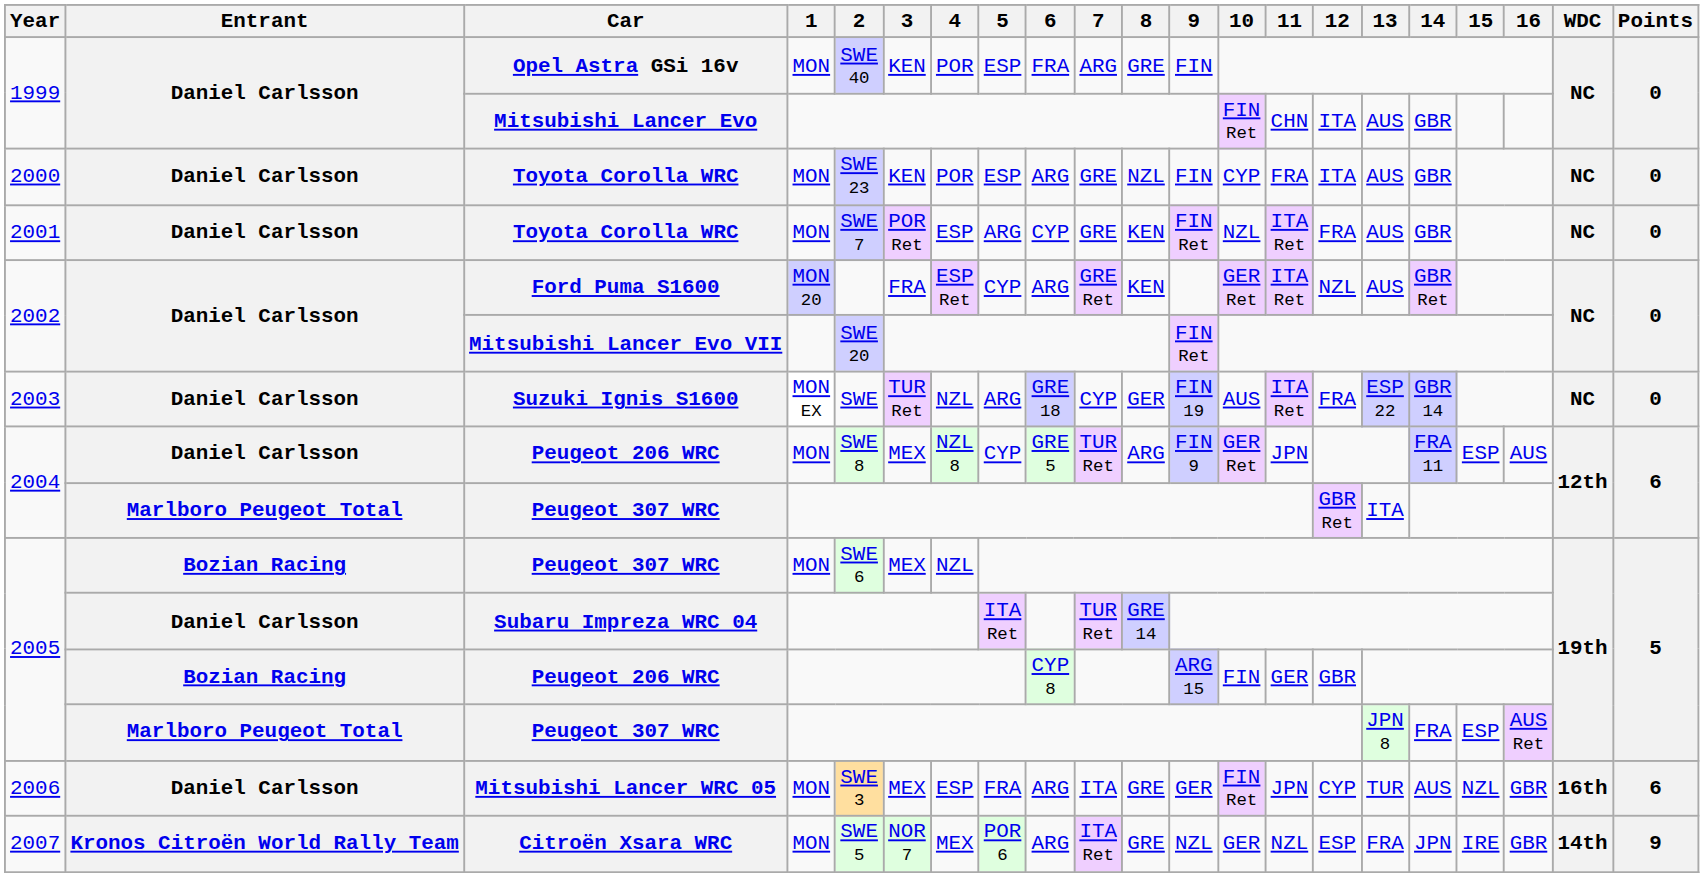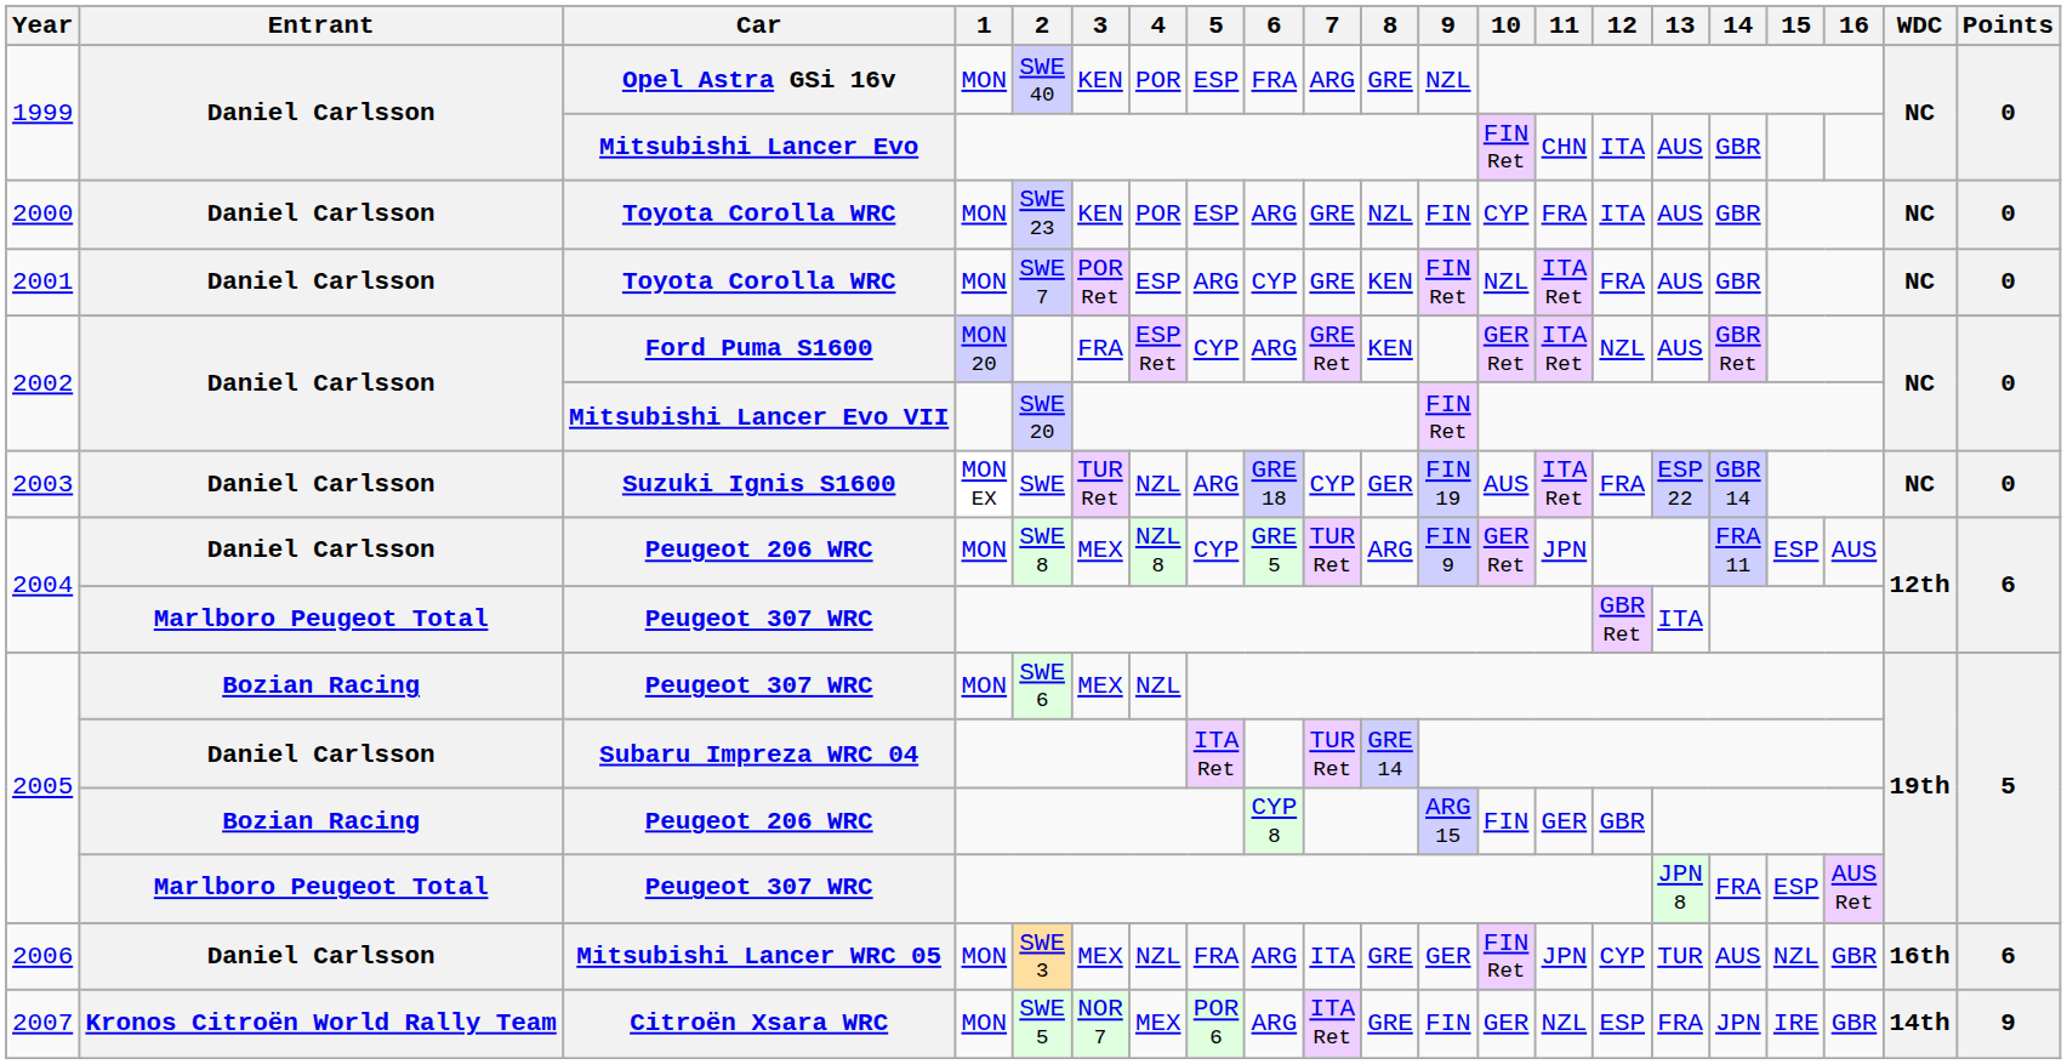 <table class="wikitable" style="text-align:center; font-size:85%">
 <tr>
 <th>Year</th>
 <th>Entrant</th>
 <th>Car</th>
 <th>1</th>
 <th>2</th>
 <th>3</th>
 <th>4</th>
 <th>5</th>
 <th>6</th>
 <th>7</th>
 <th>8</th>
 <th>9</th>
 <th>10</th>
 <th>11</th>
 <th>12</th>
 <th>13</th>
 <th>14</th>
 <th>15</th>
 <th>16</th>
 <th>WDC</th>
 <th>Points</th>
 </tr>
 <tr>
 <td rowspan=2><a href='#'>1999</a></td>
 <th rowspan=2 nowrap>Daniel Carlsson</th>
 <th nowrap><a href='#'>Opel Astra</a> GSi 16v</th>
 <td><a href='#'>MON</a></td>
 <td style="background:#CFCFFF;"><a href='#'>SWE</a><br><small>40</small></td>
 <td><a href='#'>KEN</a></td>
 <td><a href='#'>POR</a></td>
 <td><a href='#'>ESP</a></td>
 <td><a href='#'>FRA</a></td>
 <td><a href='#'>ARG</a></td>
 <td><a href='#'>GRE</a></td>
-<td><a href='#'>FIN</a></td>
+<td><a href='#'>NZL</a></td>
 <td colspan=7></td>
 <th rowspan=2>NC</th>
 <th rowspan=2>0</th>
 </tr>
 <tr>
 <th nowrap><a href='#'>Mitsubishi Lancer Evo</a></th>
 <td colspan=9></td>
 <td style="background:#EFCFFF;"><a href='#'>FIN</a><br><small>Ret</small></td>
 <td><a href='#'>CHN</a></td>
 <td><a href='#'>ITA</a></td>
 <td><a href='#'>AUS</a></td>
 <td><a href='#'>GBR</a></td>
 <td></td>
 </tr>
 <tr>
 <td><a href='#'>2000</a></td>
 <th nowrap>Daniel Carlsson</th>
 <th nowrap><a href='#'>Toyota Corolla WRC</a></th>
 <td><a href='#'>MON</a></td>
 <td style="background:#CFCFFF;"><a href='#'>SWE</a><br><small>23</small></td>
 <td><a href='#'>KEN</a></td>
 <td><a href='#'>POR</a></td>
 <td><a href='#'>ESP</a></td>
 <td><a href='#'>ARG</a></td>
 <td><a href='#'>GRE</a></td>
 <td><a href='#'>NZL</a></td>
 <td><a href='#'>FIN</a></td>
 <td><a href='#'>CYP</a></td>
 <td><a href='#'>FRA</a></td>
 <td><a href='#'>ITA</a></td>
 <td><a href='#'>AUS</a></td>
 <td><a href='#'>GBR</a></td>
 <td colspan=2></td>
 <th>NC</th>
 <th>0</th>
 </tr>
 <tr>
 <td><a href='#'>2001</a></td>
 <th nowrap>Daniel Carlsson</th>
 <th nowrap><a href='#'>Toyota Corolla WRC</a></th>
 <td><a href='#'>MON</a></td>
 <td style="background:#CFCFFF;"><a href='#'>SWE</a><br><small>7</small></td>
 <td style="background:#EFCFFF;"><a href='#'>POR</a><br><small>Ret</small></td>
 <td><a href='#'>ESP</a></td>
 <td><a href='#'>ARG</a></td>
 <td><a href='#'>CYP</a></td>
 <td><a href='#'>GRE</a></td>
 <td><a href='#'>KEN</a></td>
 <td style="background:#EFCFFF;"><a href='#'>FIN</a><br><small>Ret</small></td>
 <td><a href='#'>NZL</a></td>
 <td style="background:#EFCFFF;"><a href='#'>ITA</a><br><small>Ret</small></td>
 <td><a href='#'>FRA</a></td>
 <td><a href='#'>AUS</a></td>
 <td><a href='#'>GBR</a></td>
 <td colspan=2></td>
 <th>NC</th>
 <th>0</th>
 </tr>
 <tr>
 <td rowspan=2><a href='#'>2002</a></td>
 <th rowspan=2 nowrap>Daniel Carlsson</th>
 <th nowrap><a href='#'>Ford Puma S1600</a></th>
 <td style="background:#CFCFFF;"><a href='#'>MON</a><br><small>20</small></td>
 <td></td>
 <td><a href='#'>FRA</a></td>
 <td style="background:#EFCFFF;"><a href='#'>ESP</a><br><small>Ret</small></td>
 <td><a href='#'>CYP</a></td>
 <td><a href='#'>ARG</a></td>
 <td style="background:#EFCFFF;"><a href='#'>GRE</a><br><small>Ret</small></td>
 <td><a href='#'>KEN</a></td>
 <td></td>
 <td style="background:#EFCFFF;"><a href='#'>GER</a><br><small>Ret</small></td>
 <td style="background:#EFCFFF;"><a href='#'>ITA</a><br><small>Ret</small></td>
 <td><a href='#'>NZL</a></td>
 <td><a href='#'>AUS</a></td>
 <td style="background:#EFCFFF;"><a href='#'>GBR</a><br><small>Ret</small></td>
 <td colspan=2></td>
 <th rowspan=2>NC</th>
 <th rowspan=2>0</th>
 </tr>
 <tr>
 <th nowrap><a href='#'>Mitsubishi Lancer Evo VII</a></th>
 <td></td>
 <td style="background:#CFCFFF;"><a href='#'>SWE</a><br><small>20</small></td>
 <td colspan=6></td>
 <td style="background:#EFCFFF;"><a href='#'>FIN</a><br><small>Ret</small></td>
 <td colspan=7></td>
 </tr>
 <tr>
 <td><a href='#'>2003</a></td>
 <th nowrap>Daniel Carlsson</th>
 <th nowrap><a href='#'>Suzuki Ignis S1600</a></th>
 <td style="background:#FFFFFF;"><a href='#'>MON</a><br><small>EX</small></td>
 <td><a href='#'>SWE</a></td>
 <td style="background:#EFCFFF;"><a href='#'>TUR</a><br><small>Ret</small></td>
 <td><a href='#'>NZL</a></td>
 <td><a href='#'>ARG</a></td>
 <td style="background:#CFCFFF;"><a href='#'>GRE</a><br><small>18</small></td>
 <td><a href='#'>CYP</a></td>
 <td><a href='#'>GER</a></td>
 <td style="background:#CFCFFF;"><a href='#'>FIN</a><br><small>19</small></td>
 <td><a href='#'>AUS</a></td>
 <td style="background:#EFCFFF;"><a href='#'>ITA</a><br><small>Ret</small></td>
 <td><a href='#'>FRA</a></td>
 <td style="background:#CFCFFF;"><a href='#'>ESP</a><br><small>22</small></td>
 <td style="background:#CFCFFF;"><a href='#'>GBR</a><br><small>14</small></td>
 <td colspan=2></td>
 <th>NC</th>
 <th>0</th>
 </tr>
 <tr>
 <td rowspan=2><a href='#'>2004</a></td>
 <th nowrap>Daniel Carlsson</th>
 <th nowrap><a href='#'>Peugeot 206 WRC</a></th>
 <td><a href='#'>MON</a></td>
 <td style="background:#DFFFDF;"><a href='#'>SWE</a><br><small>8</small></td>
 <td><a href='#'>MEX</a></td>
 <td style="background:#DFFFDF;"><a href='#'>NZL</a><br><small>8</small></td>
 <td><a href='#'>CYP</a></td>
 <td style="background:#DFFFDF;"><a href='#'>GRE</a><br><small>5</small></td>
 <td style="background:#EFCFFF;"><a href='#'>TUR</a><br><small>Ret</small></td>
 <td><a href='#'>ARG</a></td>
 <td style="background:#CFCFFF;"><a href='#'>FIN</a><br><small>9</small></td>
 <td style="background:#EFCFFF;"><a href='#'>GER</a><br><small>Ret</small></td>
 <td><a href='#'>JPN</a></td>
 <td colspan=2></td>
 <td style="background:#CFCFFF;"><a href='#'>FRA</a><br><small>11</small></td>
 <td><a href='#'>ESP</a></td>
 <td><a href='#'>AUS</a></td>
 <th rowspan=2>12th</th>
 <th rowspan=2>6</th>
 </tr>
 <tr>
 <th nowrap><a href='#'>Marlboro Peugeot Total</a></th>
 <th nowrap><a href='#'>Peugeot 307 WRC</a></th>
 <td colspan=11></td>
 <td style="background:#EFCFFF;"><a href='#'>GBR</a><br><small>Ret</small></td>
 <td><a href='#'>ITA</a></td>
 <td colspan=3></td>
 </tr>
 <tr>
 <td rowspan=4><a href='#'>2005</a></td>
 <th nowrap><a href='#'>Bozian Racing</a></th>
 <th nowrap><a href='#'>Peugeot 307 WRC</a></th>
 <td><a href='#'>MON</a></td>
 <td style="background:#DFFFDF;"><a href='#'>SWE</a><br><small>6</small></td>
 <td><a href='#'>MEX</a></td>
 <td><a href='#'>NZL</a></td>
 <td colspan=12></td>
 <th rowspan=4>19th</th>
 <th rowspan=4>5</th>
 </tr>
 <tr>
 <th nowrap>Daniel Carlsson</th>
 <th nowrap><a href='#'>Subaru Impreza WRC 04</a></th>
 <td colspan=4></td>
 <td style="background:#EFCFFF;"><a href='#'>ITA</a><br><small>Ret</small></td>
 <td></td>
 <td style="background:#EFCFFF;"><a href='#'>TUR</a><br><small>Ret</small></td>
 <td style="background:#CFCFFF;"><a href='#'>GRE</a><br><small>14</small></td>
 <td colspan=8></td>
 </tr>
 <tr>
 <th nowrap><a href='#'>Bozian Racing</a></th>
 <th nowrap><a href='#'>Peugeot 206 WRC</a></th>
 <td colspan=5></td>
 <td style="background:#DFFFDF;"><a href='#'>CYP</a><br><small>8</small></td>
 <td colspan=2></td>
 <td style="background:#CFCFFF;"><a href='#'>ARG</a><br><small>15</small></td>
 <td><a href='#'>FIN</a></td>
 <td><a href='#'>GER</a></td>
 <td><a href='#'>GBR</a></td>
 <td colspan=4></td>
 </tr>
 <tr>
 <th nowrap><a href='#'>Marlboro Peugeot Total</a></th>
 <th nowrap><a href='#'>Peugeot 307 WRC</a></th>
 <td colspan=12></td>
 <td style="background:#DFFFDF;"><a href='#'>JPN</a><br><small>8</small></td>
 <td><a href='#'>FRA</a></td>
 <td><a href='#'>ESP</a></td>
 <td style="background:#EFCFFF;"><a href='#'>AUS</a><br><small>Ret</small></td>
 </tr>
 <tr>
 <td><a href='#'>2006</a></td>
 <th nowrap>Daniel Carlsson</th>
 <th nowrap><a href='#'>Mitsubishi Lancer WRC 05</a></th>
 <td><a href='#'>MON</a></td>
 <td style="background:#FFDF9F;"><a href='#'>SWE</a><br><small>3</small></td>
 <td><a href='#'>MEX</a></td>
-<td><a href='#'>ESP</a></td>
+<td><a href='#'>NZL</a></td>
 <td><a href='#'>FRA</a></td>
 <td><a href='#'>ARG</a></td>
 <td><a href='#'>ITA</a></td>
 <td><a href='#'>GRE</a></td>
 <td><a href='#'>GER</a></td>
 <td style="background:#EFCFFF;"><a href='#'>FIN</a><br><small>Ret</small></td>
 <td><a href='#'>JPN</a></td>
 <td><a href='#'>CYP</a></td>
 <td><a href='#'>TUR</a></td>
 <td><a href='#'>AUS</a></td>
 <td><a href='#'>NZL</a></td>
 <td><a href='#'>GBR</a></td>
 <th>16th</th>
 <th>6</th>
 </tr>
 <tr>
 <td><a href='#'>2007</a></td>
 <th nowrap><a href='#'>Kronos Citroën World Rally Team</a></th>
 <th nowrap><a href='#'>Citroën Xsara WRC</a></th>
 <td><a href='#'>MON</a></td>
 <td style="background:#DFFFDF;"><a href='#'>SWE</a><br><small>5</small></td>
 <td style="background:#DFFFDF;"><a href='#'>NOR</a><br><small>7</small></td>
 <td><a href='#'>MEX</a></td>
 <td style="background:#DFFFDF;"><a href='#'>POR</a><br><small>6</small></td>
 <td><a href='#'>ARG</a></td>
 <td style="background:#EFCFFF;"><a href='#'>ITA</a><br><small>Ret</small></td>
 <td><a href='#'>GRE</a></td>
-<td><a href='#'>NZL</a></td>
+<td><a href='#'>FIN</a></td>
 <td><a href='#'>GER</a></td>
 <td><a href='#'>NZL</a></td>
 <td><a href='#'>ESP</a></td>
 <td><a href='#'>FRA</a></td>
 <td><a href='#'>JPN</a></td>
 <td><a href='#'>IRE</a></td>
 <td><a href='#'>GBR</a></td>
 <th>14th</th>
 <th>9</th>
 </tr>
 <tr>
 </tr>
 </table>
